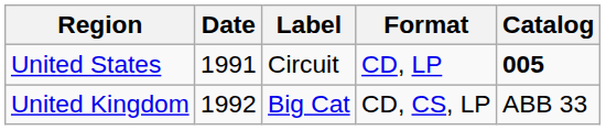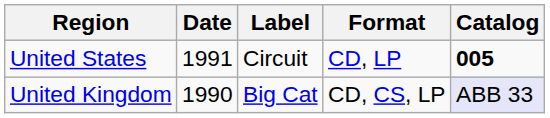 <table class="wikitable">
 <tr>
 <th>Region</th>
 <th>Date</th>
 <th>Label</th>
 <th>Format</th>
 <th>Catalog</th>
 </tr>
 <tr>
 <td><a href='#'>United States</a></td>
 <td>1991</td>
 <td>Circuit</td>
 <td><a href='#'>CD</a>, <a href='#'>LP</a></td>
 <td><strong>005</strong></td>
 </tr>
 <tr>
 <td><a href='#'>United Kingdom</a></td>
-<td>1992</td>
+<td>1990</td>
 <td><a href='#'>Big Cat</a></td>
 <td>CD, <a href='#'>CS</a>, LP</td>
-<td>ABB 33</td>
+<td style="background: lavender;">ABB 33</td>
 </tr>
 </table>
